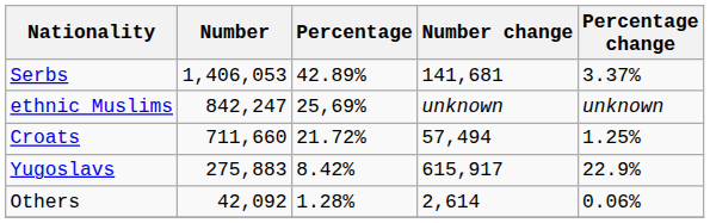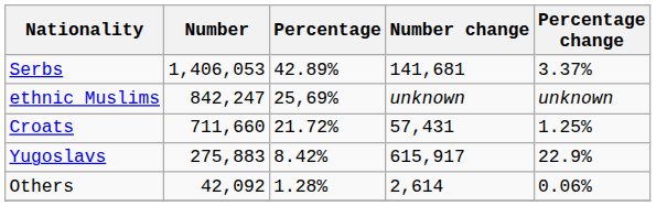 <table class="wikitable">
 <tr>
 <th>Nationality</th>
 <th>Number</th>
 <th>Percentage</th>
 <th>Number change</th>
 <th>Percentage <br>change</th>
 </tr>
 <tr>
 <td align=left><a href='#'>Serbs</a></td>
 <td align=right>1,406,053</td>
 <td>42.89%</td>
 <td>141,681</td>
 <td>3.37%</td>
 </tr>
 <tr>
 <td align=left><a href='#'>ethnic Muslims</a></td>
 <td align=right>842,247</td>
 <td>25,69%</td>
 <td><em>unknown</em></td>
 <td><em>unknown</em></td>
 </tr>
 <tr>
 <td align=left><a href='#'>Croats</a></td>
 <td align=right>711,660</td>
 <td>21.72%</td>
-<td>57,494</td>
+<td>57,431</td>
 <td>1.25%</td>
 </tr>
 <tr>
 <td align=left><a href='#'>Yugoslavs</a></td>
 <td align=right>275,883</td>
 <td>8.42%</td>
 <td>615,917</td>
 <td>22.9%</td>
 </tr>
 <tr>
 <td align=left>Others</td>
 <td align=right>42,092</td>
 <td>1.28%</td>
 <td>2,614</td>
 <td>0.06%</td>
 </tr>
 <tr>
 </tr>
 </table>
